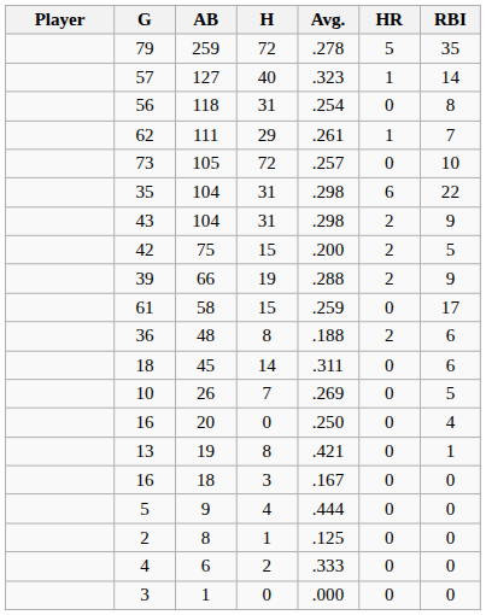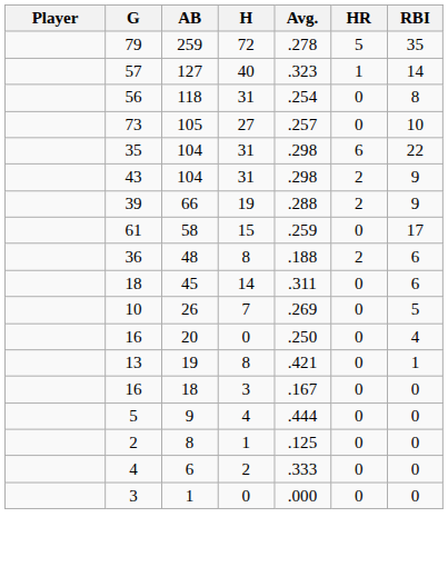 <table class="wikitable sortable">
 <tr>
 <th bgcolor="#DDDDFF" width="16%">Player</th>
 <th bgcolor="#DDDDFF" width="9%">G</th>
 <th bgcolor="#DDDDFF" width="9%">AB</th>
 <th bgcolor="#DDDDFF" width="9%">H</th>
 <th bgcolor="#DDDDFF" width="9%">Avg.</th>
 <th bgcolor="#DDDDFF" width="9%">HR</th>
 <th bgcolor="#DDDDFF" width="9%">RBI</th>
 </tr>
 <tr align="center">
 <td></td>
 <td>79</td>
 <td>259</td>
 <td>72</td>
 <td>.278</td>
 <td>5</td>
 <td>35</td>
 </tr>
 <tr align="center">
 <td></td>
 <td>57</td>
 <td>127</td>
 <td>40</td>
 <td>.323</td>
 <td>1</td>
 <td>14</td>
 </tr>
 <tr align=center>
 <td></td>
 <td>56</td>
 <td>118</td>
 <td>31</td>
 <td>.254</td>
 <td>0</td>
 <td>8</td>
 </tr>
 <tr align="center">
 <td></td>
-<td>62</td>
-<td>111</td>
-<td>29</td>
-<td>.261</td>
-<td>1</td>
-<td>7</td>
-</tr>
-<tr align="center">
-<td></td>
 <td>73</td>
 <td>105</td>
-<td>72</td>
+<td>27</td>
 <td>.257</td>
 <td>0</td>
 <td>10</td>
 </tr>
 <tr align="center">
 <td></td>
 <td>35</td>
 <td>104</td>
 <td>31</td>
 <td>.298</td>
 <td>6</td>
 <td>22</td>
 </tr>
 <tr align="center">
 <td></td>
 <td>43</td>
 <td>104</td>
 <td>31</td>
 <td>.298</td>
 <td>2</td>
 <td>9</td>
-</tr>
-<tr align="center">
-<td></td>
-<td>42</td>
-<td>75</td>
-<td>15</td>
-<td>.200</td>
-<td>2</td>
-<td>5</td>
 </tr>
 <tr align="center">
 <td></td>
 <td>39</td>
 <td>66</td>
 <td>19</td>
 <td>.288</td>
 <td>2</td>
 <td>9</td>
 </tr>
 <tr align="center">
 <td></td>
 <td>61</td>
 <td>58</td>
 <td>15</td>
 <td>.259</td>
 <td>0</td>
 <td>17</td>
 </tr>
 <tr align="center">
 <td></td>
 <td>36</td>
 <td>48</td>
 <td>8</td>
 <td>.188</td>
 <td>2</td>
 <td>6</td>
 </tr>
 <tr align="center">
 <td></td>
 <td>18</td>
 <td>45</td>
 <td>14</td>
 <td>.311</td>
 <td>0</td>
 <td>6</td>
 </tr>
 <tr align="center">
 <td></td>
 <td>10</td>
 <td>26</td>
 <td>7</td>
 <td>.269</td>
 <td>0</td>
 <td>5</td>
 </tr>
 <tr align="center">
 <td></td>
 <td>16</td>
 <td>20</td>
 <td>0</td>
 <td>.250</td>
 <td>0</td>
 <td>4</td>
 </tr>
 <tr align="center">
 <td></td>
 <td>13</td>
 <td>19</td>
 <td>8</td>
 <td>.421</td>
 <td>0</td>
 <td>1</td>
 </tr>
 <tr align="center">
 <td></td>
 <td>16</td>
 <td>18</td>
 <td>3</td>
 <td>.167</td>
 <td>0</td>
 <td>0</td>
 </tr>
 <tr align="center">
 <td></td>
 <td>5</td>
 <td>9</td>
 <td>4</td>
 <td>.444</td>
 <td>0</td>
 <td>0</td>
 </tr>
 <tr align="center">
 <td></td>
 <td>2</td>
 <td>8</td>
 <td>1</td>
 <td>.125</td>
 <td>0</td>
 <td>0</td>
 </tr>
 <tr align="center">
 <td></td>
 <td>4</td>
 <td>6</td>
 <td>2</td>
 <td>.333</td>
 <td>0</td>
 <td>0</td>
 </tr>
 <tr align="center">
 <td></td>
 <td>3</td>
 <td>1</td>
 <td>0</td>
 <td>.000</td>
 <td>0</td>
 <td>0</td>
 </tr>
 </table>
